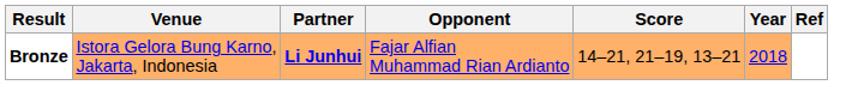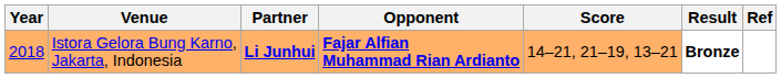 <table class="sortable wikitable" style="font-size: 90%;">
 <tr>
-<th>Result</th>
+<th>Year</th>
 <th>Venue</th>
 <th>Partner</th>
 <th>Opponent</th>
 <th>Score</th>
-<th>Year</th>
+<th>Result</th>
 <th>Ref</th>
 </tr>
 <tr style="background:#FFB069">
-<td style="text-align:left; background:white"> <strong>Bronze</strong></td>
+<td align="center"><a href='#'>2018</a></td>
 <td align="left"><a href='#'>Istora Gelora Bung Karno</a>,<br><a href='#'>Jakarta</a>, Indonesia</td>
 <td align="left"><strong> <a href='#'>Li Junhui</a></strong></td>
-<td align="left"> <a href='#'>Fajar Alfian</a><br> <a href='#'>Muhammad Rian Ardianto</a></td>
+<td align="left"><strong> <a href='#'>Fajar Alfian</a><br> <a href='#'>Muhammad Rian Ardianto</a></strong></td>
 <td align="left">14–21, 21–19, 13–21</td>
-<td align="center"><a href='#'>2018</a></td>
+<td style="text-align:left; background:white"> <strong>Bronze</strong></td>
 <td style="text-align:center; background:white"></td>
 </tr>
 </table>
